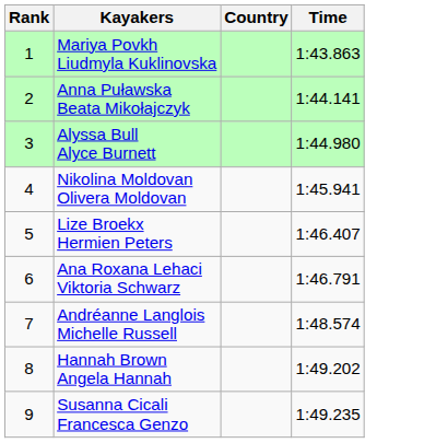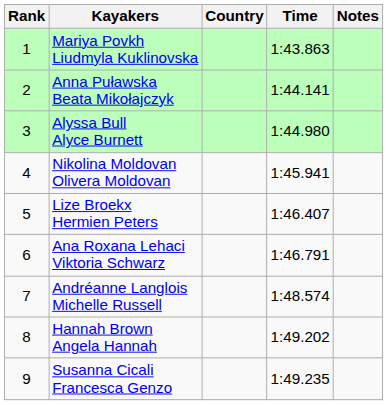 <table class="wikitable" style="text-align:center">
 <tr>
 <th>Rank</th>
 <th>Kayakers</th>
 <th>Country</th>
 <th>Time</th>
+<th>Notes</th>
 </tr>
 <tr bgcolor=bbffbb>
 <td>1</td>
 <td align="left"><a href='#'>Mariya Povkh</a><br><a href='#'>Liudmyla Kuklinovska</a></td>
 <td align="left"></td>
 <td>1:43.863</td>
+<td></td>
 </tr>
 <tr bgcolor=bbffbb>
 <td>2</td>
 <td align="left"><a href='#'>Anna Puławska</a><br><a href='#'>Beata Mikołajczyk</a></td>
 <td align="left"></td>
 <td>1:44.141</td>
+<td></td>
 </tr>
 <tr bgcolor=bbffbb>
 <td>3</td>
 <td align="left"><a href='#'>Alyssa Bull</a><br><a href='#'>Alyce Burnett</a></td>
 <td align="left"></td>
 <td>1:44.980</td>
+<td></td>
 </tr>
 <tr>
 <td>4</td>
 <td align="left"><a href='#'>Nikolina Moldovan</a><br><a href='#'>Olivera Moldovan</a></td>
 <td align="left"></td>
 <td>1:45.941</td>
+<td></td>
 </tr>
 <tr>
 <td>5</td>
 <td align="left"><a href='#'>Lize Broekx</a><br><a href='#'>Hermien Peters</a></td>
 <td align="left"></td>
 <td>1:46.407</td>
+<td></td>
 </tr>
 <tr>
 <td>6</td>
 <td align="left"><a href='#'>Ana Roxana Lehaci</a><br><a href='#'>Viktoria Schwarz</a></td>
 <td align="left"></td>
 <td>1:46.791</td>
+<td></td>
 </tr>
 <tr>
 <td>7</td>
 <td align="left"><a href='#'>Andréanne Langlois</a><br><a href='#'>Michelle Russell</a></td>
 <td align="left"></td>
 <td>1:48.574</td>
+<td></td>
 </tr>
 <tr>
 <td>8</td>
 <td align="left"><a href='#'>Hannah Brown</a><br><a href='#'>Angela Hannah</a></td>
 <td align="left"></td>
 <td>1:49.202</td>
+<td></td>
 </tr>
 <tr>
 <td>9</td>
 <td align="left"><a href='#'>Susanna Cicali</a><br><a href='#'>Francesca Genzo</a></td>
 <td align="left"></td>
 <td>1:49.235</td>
+<td></td>
 </tr>
 </table>
